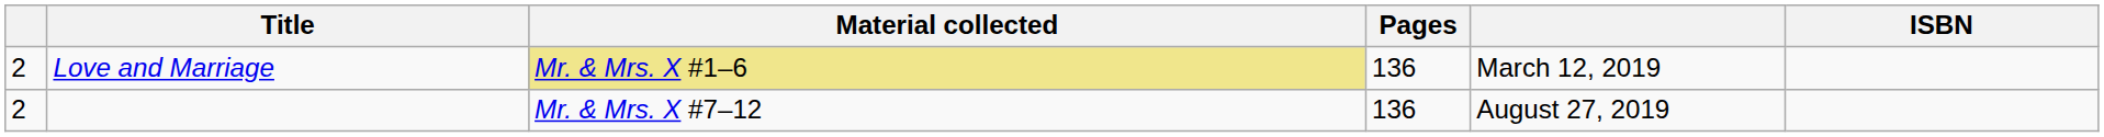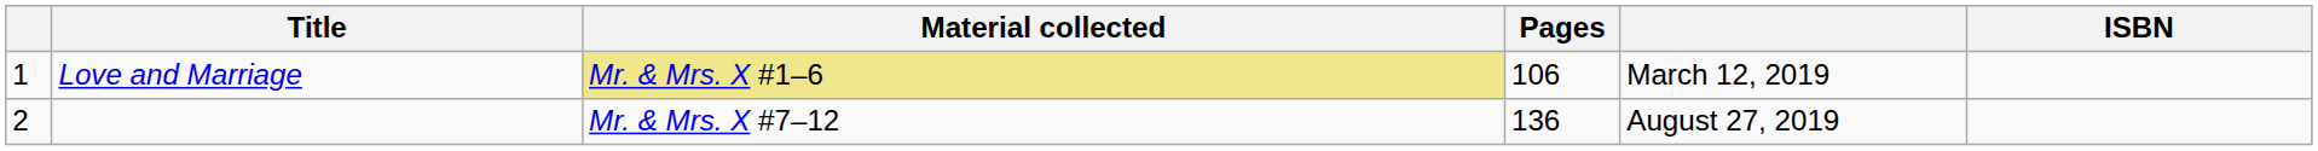 <table class="wikitable" style="text-align:left;" width="100%">
 <tr>
 <th width="2%"></th>
 <th width="23%">Title</th>
 <th width="40%">Material collected</th>
 <th width="5%">Pages</th>
 <th width="15%"></th>
 <th width="15%">ISBN</th>
 </tr>
 <tr>
-<td>2</td>
+<td>1</td>
 <td><em><a href='#'>Love and Marriage</a></em></td>
 <td style="background: khaki;"><em><a href='#'>Mr. & Mrs. X</a></em> #1–6</td>
-<td>136</td>
+<td>106</td>
 <td>March 12, 2019</td>
 <td></td>
 </tr>
 <tr>
 <td>2</td>
 <td><em><a href='#'></a></em></td>
 <td><em><a href='#'>Mr. & Mrs. X</a></em> #7–12</td>
 <td>136</td>
 <td>August 27, 2019</td>
 <td></td>
 </tr>
 </table>
